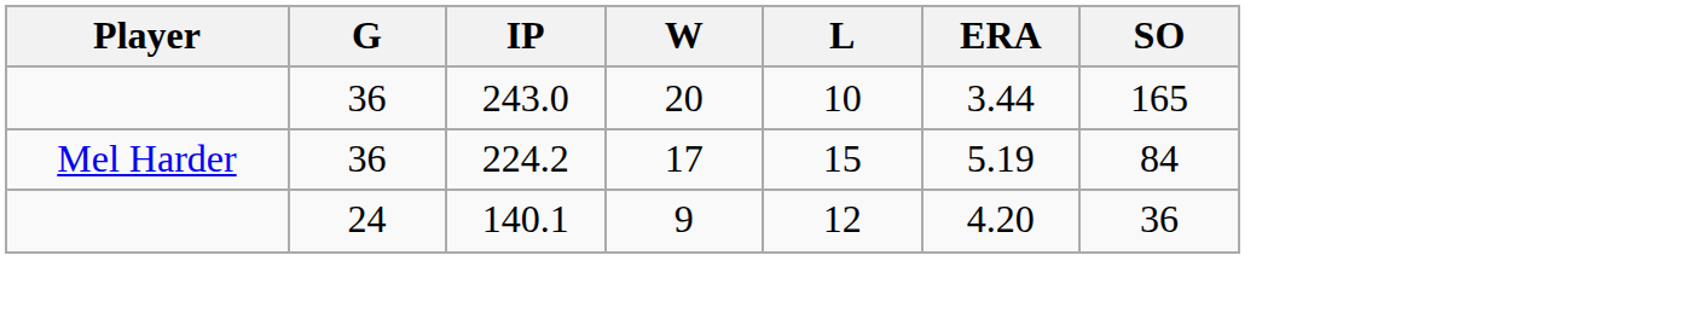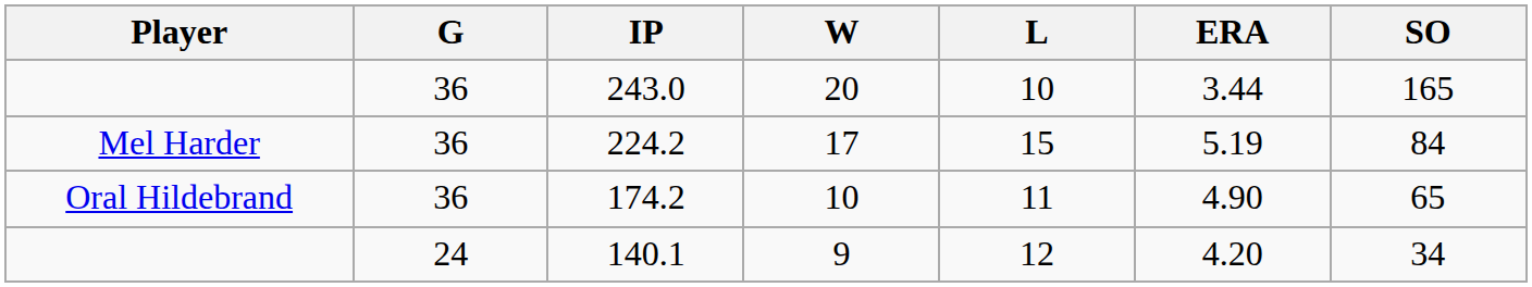 <table class="wikitable sortable">
 <tr>
 <th bgcolor="#DDDDFF" width="16%">Player</th>
 <th bgcolor="#DDDDFF" width="9%">G</th>
 <th bgcolor="#DDDDFF" width="9%">IP</th>
 <th bgcolor="#DDDDFF" width="9%">W</th>
 <th bgcolor="#DDDDFF" width="9%">L</th>
 <th bgcolor="#DDDDFF" width="9%">ERA</th>
 <th bgcolor="#DDDDFF" width="9%">SO</th>
 </tr>
 <tr align="center">
 <td></td>
 <td>36</td>
 <td>243.0</td>
 <td>20</td>
 <td>10</td>
 <td>3.44</td>
 <td>165</td>
 </tr>
 <tr>
 </tr>
 <tr align="center">
 <td><a href='#'>Mel Harder</a></td>
 <td>36</td>
 <td>224.2</td>
 <td>17</td>
 <td>15</td>
 <td>5.19</td>
 <td>84</td>
 </tr>
 <tr>
 </tr>
 <tr align="center">
+<td><a href='#'>Oral Hildebrand</a></td>
+<td>36</td>
+<td>174.2</td>
+<td>10</td>
+<td>11</td>
+<td>4.90</td>
+<td>65</td>
+</tr>
+<tr align="center">
 <td></td>
 <td>24</td>
 <td>140.1</td>
 <td>9</td>
 <td>12</td>
 <td>4.20</td>
-<td>36</td>
+<td>34</td>
 </tr>
 <tr align="center">
 </tr>
 </table>
